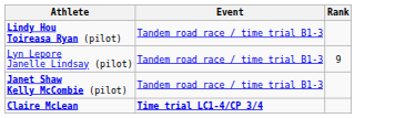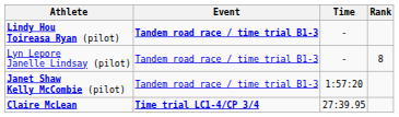 <table class=wikitable style="font-size:90%">
 <tr>
 <th>Athlete</th>
 <th>Event</th>
+<th>Time</th>
 <th>Rank</th>
 </tr>
 <tr>
 <td><strong><a href='#'>Lindy Hou</a></strong><br> <strong><a href='#'>Toireasa Ryan</a></strong> (pilot)</td>
-<td><a href='#'>Tandem road race / time trial B1-3</a></td>
+<td><strong><a href='#'>Tandem road race / time trial B1-3</a></strong></td>
+<td style="text-align:center;">-</td>
 <td style="text-align:center;"></td>
 </tr>
 <tr>
 <td><a href='#'>Lyn Lepore</a><br> <a href='#'>Janelle Lindsay</a> (pilot)</td>
 <td><a href='#'>Tandem road race / time trial B1-3</a></td>
-<td style="text-align:center;">9</td>
+<td style="text-align:center;">-</td>
+<td style="text-align:center;">8</td>
 </tr>
 <tr>
 <td><strong><a href='#'>Janet Shaw</a></strong><br> <strong><a href='#'>Kelly McCombie</a></strong> (pilot)</td>
 <td><a href='#'>Tandem road race / time trial B1-3</a></td>
+<td style="text-align:center;">1:57:20</td>
 <td style="text-align:center;"></td>
 </tr>
 <tr>
 <td><strong><a href='#'>Claire McLean</a></strong></td>
 <td><strong><a href='#'>Time trial LC1-4/CP 3/4</a></strong></td>
+<td style="text-align:center;">27:39.95</td>
 <td style="text-align:center;"></td>
 </tr>
 </table>
